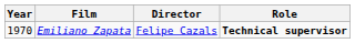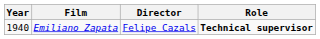 <table class="wikitable">
 <tr>
 <th>Year</th>
 <th>Film</th>
 <th>Director</th>
 <th>Role</th>
 </tr>
 <tr>
-<td>1970</td>
+<td>1940</td>
 <td><em><a href='#'>Emiliano Zapata</a></em></td>
 <td><a href='#'>Felipe Cazals</a></td>
 <td><strong>Technical supervisor</strong></td>
 </tr>
 </table>
